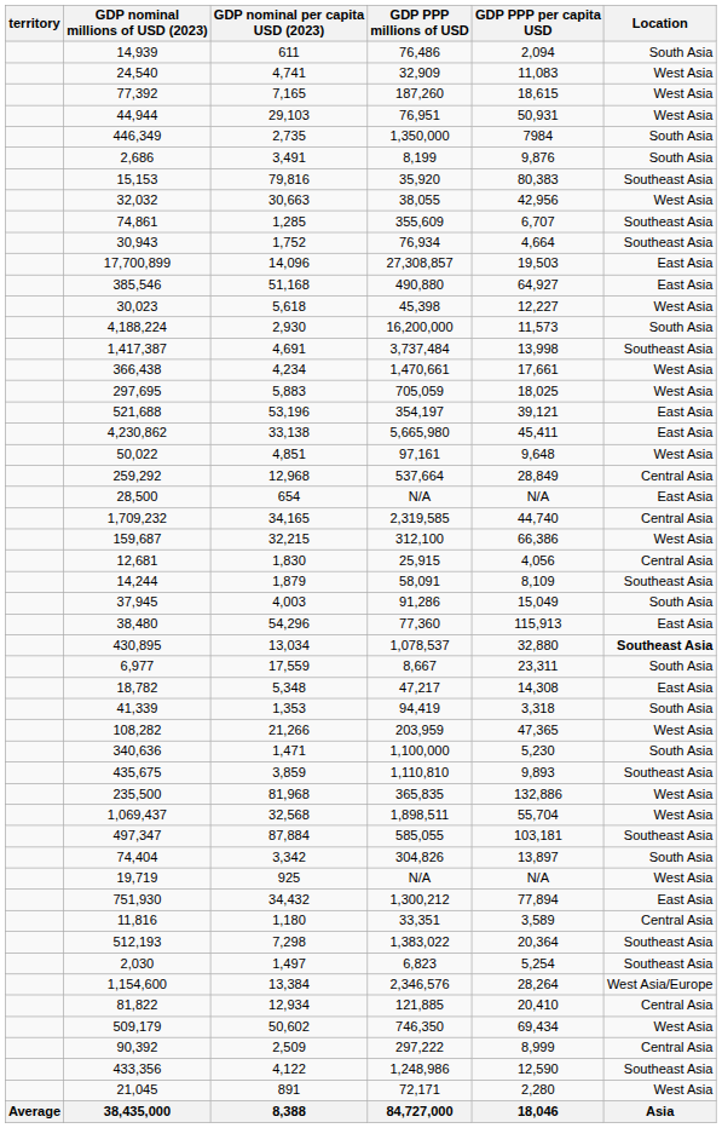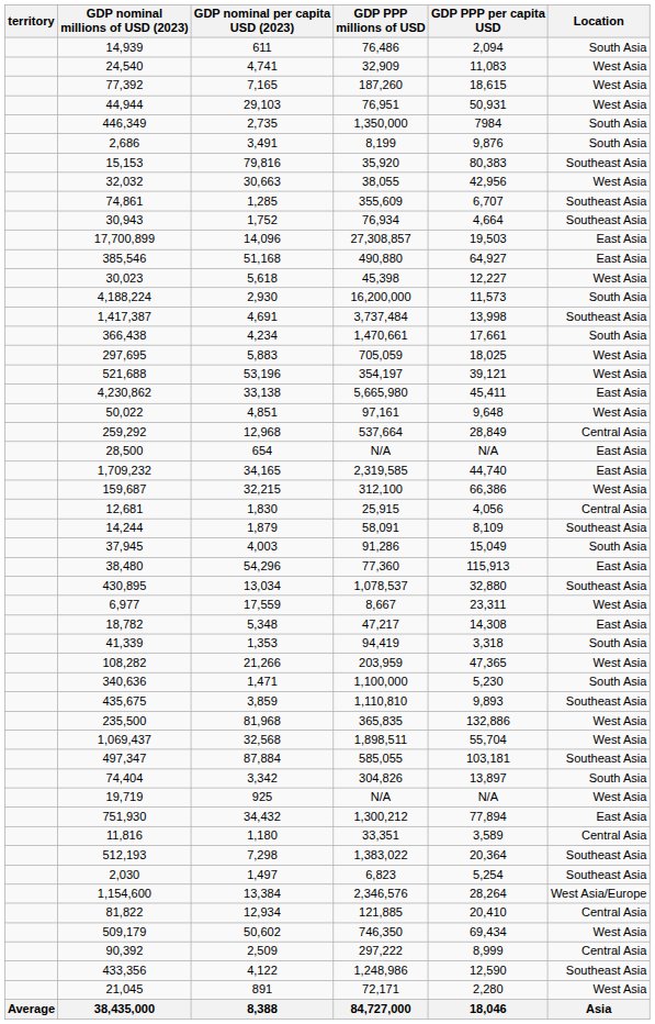 <table class="wikitable sortable sticky-header-multi static-row-numbers" style="text-align:right;">
 <tr style="background:#ececec;">
 <th Country or >territory<br></th>
 <th List of countries by GDP (nominal)>GDP nominal<br>millions of USD (2023)</th>
 <th List of countries by GDP (nominal) per capita>GDP nominal per capita<br>USD (2023)</th>
 <th List of countries by GDP (PPP)>GDP PPP<br>millions of USD</th>
 <th List of countries by GDP (PPP) per capita>GDP PPP per capita<br>USD</th>
 <th>Location</th>
 </tr>
 <tr>
 <td style="text-align:left;"></td>
 <td align="center">14,939</td>
 <td align="center">611</td>
 <td align="center">76,486</td>
 <td align="center">2,094</td>
 <td>South Asia</td>
 </tr>
 <tr>
 <td style="text-align:left;"></td>
 <td align="center">24,540</td>
 <td align="center">4,741</td>
 <td align="center">32,909</td>
 <td align="center">11,083</td>
 <td Western Asia>West Asia</td>
 </tr>
 <tr>
 <td style="text-align:left;"></td>
 <td align="center">77,392</td>
 <td align="center">7,165</td>
 <td align="center">187,260</td>
 <td align="center">18,615</td>
 <td Western Asia>West Asia</td>
 </tr>
 <tr>
 <td style="text-align:left;"></td>
 <td align="center">44,944</td>
 <td align="center">29,103</td>
 <td align="center">76,951</td>
 <td align="center">50,931</td>
 <td>West Asia</td>
 </tr>
 <tr>
 <td style="text-align:left;"></td>
 <td align="center">446,349</td>
 <td align="center">2,735</td>
 <td align="center">1,350,000</td>
 <td align="center">7984</td>
 <td>South Asia</td>
 </tr>
 <tr>
 <td style="text-align:left;"></td>
 <td align="center">2,686</td>
 <td align="center">3,491</td>
 <td align="center">8,199</td>
 <td align="center">9,876</td>
 <td>South Asia</td>
 </tr>
 <tr>
 <td style="text-align:left;"></td>
 <td align="center">15,153</td>
 <td align="center">79,816</td>
 <td align="center">35,920</td>
 <td align="center">80,383</td>
 <td>Southeast Asia</td>
 </tr>
 <tr>
 <td style="text-align:left;"></td>
 <td align="center">32,032</td>
 <td align="center">30,663</td>
 <td align="center">38,055</td>
 <td align="center">42,956</td>
 <td>West Asia</td>
 </tr>
 <tr>
 <td style="text-align:left;"></td>
 <td align="center">74,861</td>
 <td align="center">1,285</td>
 <td align="center">355,609</td>
 <td align="center">6,707</td>
 <td>Southeast Asia</td>
 </tr>
 <tr>
 <td style="text-align:left;"></td>
 <td align="center">30,943</td>
 <td align="center">1,752</td>
 <td align="center">76,934</td>
 <td align="center">4,664</td>
 <td>Southeast Asia</td>
 </tr>
 <tr>
 <td style="text-align:left;"></td>
 <td align="center">17,700,899</td>
 <td align="center">14,096</td>
 <td align="center">27,308,857</td>
 <td align="center">19,503</td>
 <td>East Asia</td>
 </tr>
 <tr>
 <td style="text-align:left;"></td>
 <td align="center">385,546</td>
 <td align="center">51,168</td>
 <td align="center">490,880</td>
 <td align="center">64,927</td>
 <td>East Asia</td>
 </tr>
 <tr>
 <td style="text-align:left;"></td>
 <td align="center">30,023</td>
 <td align="center">5,618</td>
 <td align="center">45,398</td>
 <td align="center">12,227</td>
 <td Western Asia>West Asia</td>
 </tr>
 <tr>
 <td style="text-align:left;"></td>
 <td align="center">4,188,224</td>
 <td align="center">2,930</td>
 <td align="center">16,200,000</td>
 <td align="center">11,573</td>
 <td>South Asia</td>
 </tr>
 <tr>
 <td style="text-align:left;"></td>
 <td align="center">1,417,387</td>
 <td align="center">4,691</td>
 <td align="center">3,737,484</td>
 <td align="center">13,998</td>
 <td>Southeast Asia</td>
 </tr>
 <tr>
 <td style="text-align:left;"></td>
 <td align="center">366,438</td>
 <td align="center">4,234</td>
 <td align="center">1,470,661</td>
 <td align="center">17,661</td>
-<td>West Asia</td>
+<td>South Asia</td>
 </tr>
 <tr>
 <td style="text-align:left;"></td>
 <td align="center">297,695</td>
 <td align="center">5,883</td>
 <td align="center">705,059</td>
 <td align="center">18,025</td>
 <td>West Asia</td>
 </tr>
 <tr>
 <td style="text-align:left;"></td>
 <td align="center">521,688</td>
 <td align="center">53,196</td>
 <td align="center">354,197</td>
 <td align="center">39,121</td>
-<td>East Asia</td>
+<td>West Asia</td>
 </tr>
 <tr>
 <td style="text-align:left;"></td>
 <td align="center">4,230,862</td>
 <td align="center">33,138</td>
 <td align="center">5,665,980</td>
 <td align="center">45,411</td>
 <td>East Asia</td>
 </tr>
 <tr>
 <td style="text-align:left;"></td>
 <td align="center">50,022</td>
 <td align="center">4,851</td>
 <td align="center">97,161</td>
 <td align="center">9,648</td>
 <td>West Asia</td>
 </tr>
 <tr>
 <td style="text-align:left;"></td>
 <td align="center">259,292</td>
 <td align="center">12,968</td>
 <td align="center">537,664</td>
 <td align="center">28,849</td>
 <td>Central Asia</td>
 </tr>
 <tr>
 <td style="text-align:left;"></td>
 <td align="center">28,500</td>
 <td align="center">654</td>
 <td align="center">N/A</td>
 <td align="center">N/A</td>
 <td>East Asia</td>
 </tr>
 <tr>
 <td style="text-align:left;"></td>
 <td align="center">1,709,232</td>
 <td align="center">34,165</td>
 <td align="center">2,319,585</td>
 <td align="center">44,740</td>
-<td>Central Asia</td>
+<td>East Asia</td>
 </tr>
 <tr>
 <td style="text-align:left;"></td>
 <td align="center">159,687</td>
 <td align="center">32,215</td>
 <td align="center">312,100</td>
 <td align="center">66,386</td>
 <td>West Asia</td>
 </tr>
 <tr>
 <td style="text-align:left;"></td>
 <td align="center">12,681</td>
 <td align="center">1,830</td>
 <td align="center">25,915</td>
 <td align="center">4,056</td>
 <td>Central Asia</td>
 </tr>
 <tr>
 <td style="text-align:left;"></td>
 <td align="center">14,244</td>
 <td align="center">1,879</td>
 <td align="center">58,091</td>
 <td align="center">8,109</td>
 <td>Southeast Asia</td>
 </tr>
 <tr>
 <td style="text-align:left;"></td>
 <td align="center">37,945</td>
 <td align="center">4,003</td>
 <td align="center">91,286</td>
 <td align="center">15,049</td>
 <td>South Asia</td>
 </tr>
 <tr>
 <td style="text-align:left;"></td>
 <td align="center">38,480</td>
 <td align="center">54,296</td>
 <td align="center">77,360</td>
 <td align="center">115,913</td>
 <td>East Asia</td>
 </tr>
 <tr>
 <td style="text-align:left;"></td>
 <td align="center">430,895</td>
 <td align="center">13,034</td>
 <td align="center">1,078,537</td>
 <td align="center">32,880</td>
-<td><strong>Southeast Asia</strong></td>
+<td>Southeast Asia</td>
 </tr>
 <tr>
 <td style="text-align:left;"></td>
 <td align="center">6,977</td>
 <td align="center">17,559</td>
 <td align="center">8,667</td>
 <td align="center">23,311</td>
-<td>South Asia</td>
+<td>West Asia</td>
 </tr>
 <tr>
 <td style="text-align:left;"></td>
 <td align="center">18,782</td>
 <td align="center">5,348</td>
 <td align="center">47,217</td>
 <td align="center">14,308</td>
 <td>East Asia</td>
 </tr>
 <tr>
 <td style="text-align:left;"></td>
 <td align="center">41,339</td>
 <td align="center">1,353</td>
 <td align="center">94,419</td>
 <td align="center">3,318</td>
 <td>South Asia</td>
 </tr>
 <tr>
 <td style="text-align:left;"></td>
 <td align="center">108,282</td>
 <td align="center">21,266</td>
 <td align="center">203,959</td>
 <td align="center">47,365</td>
 <td>West Asia</td>
 </tr>
 <tr>
 <td style="text-align:left;"></td>
 <td align="center">340,636</td>
 <td align="center">1,471</td>
 <td align="center">1,100,000</td>
 <td align="center">5,230</td>
 <td>South Asia</td>
 </tr>
 <tr>
 <td style="text-align:left;"></td>
 <td align="center">435,675</td>
 <td align="center">3,859</td>
 <td align="center">1,110,810</td>
 <td align="center">9,893</td>
 <td>Southeast Asia</td>
 </tr>
 <tr>
 <td style="text-align:left;"></td>
 <td align="center">235,500</td>
 <td align="center">81,968</td>
 <td align="center">365,835</td>
 <td align="center">132,886</td>
 <td>West Asia</td>
 </tr>
 <tr>
 <td style="text-align:left;"></td>
 <td align="center">1,069,437</td>
 <td align="center">32,568</td>
 <td align="center">1,898,511</td>
 <td align="center">55,704</td>
 <td>West Asia</td>
 </tr>
 <tr>
 <td style="text-align:left;"></td>
 <td align="center">497,347</td>
 <td align="center">87,884</td>
 <td align="center">585,055</td>
 <td align="center">103,181</td>
 <td>Southeast Asia</td>
 </tr>
 <tr>
 <td style="text-align:left;"></td>
 <td align="center">74,404</td>
 <td align="center">3,342</td>
 <td align="center">304,826</td>
 <td align="center">13,897</td>
 <td>South Asia</td>
 </tr>
 <tr>
 <td style="text-align:left;"></td>
 <td align="center">19,719</td>
 <td align="center">925</td>
 <td align="center">N/A</td>
 <td align="center">N/A</td>
 <td>West Asia</td>
 </tr>
 <tr>
 <td style="text-align:left;"></td>
 <td align="center">751,930</td>
 <td align="center">34,432</td>
 <td align="center">1,300,212</td>
 <td align="center">77,894</td>
 <td>East Asia</td>
 </tr>
 <tr>
 <td style="text-align:left;"></td>
 <td align="center">11,816</td>
 <td align="center">1,180</td>
 <td align="center">33,351</td>
 <td align="center">3,589</td>
 <td>Central Asia</td>
 </tr>
 <tr>
 <td style="text-align:left;"></td>
 <td align="center">512,193</td>
 <td align="center">7,298</td>
 <td align="center">1,383,022</td>
 <td align="center">20,364</td>
 <td>Southeast Asia</td>
 </tr>
 <tr>
 <td style="text-align:left;"></td>
 <td align="center">2,030</td>
 <td align="center">1,497</td>
 <td align="center">6,823</td>
 <td align="center">5,254</td>
 <td>Southeast Asia</td>
 </tr>
 <tr>
 <td style="text-align:left;"></td>
 <td align="center">1,154,600</td>
 <td align="center">13,384</td>
 <td align="center">2,346,576</td>
 <td align="center">28,264</td>
 <td Western Asia>West Asia/Europe</td>
 </tr>
 <tr>
 <td style="text-align:left;"></td>
 <td align="center">81,822</td>
 <td align="center">12,934</td>
 <td align="center">121,885</td>
 <td align="center">20,410</td>
 <td>Central Asia</td>
 </tr>
 <tr>
 <td style="text-align:left;"></td>
 <td align="center">509,179</td>
 <td align="center">50,602</td>
 <td align="center">746,350</td>
 <td align="center">69,434</td>
 <td>West Asia</td>
 </tr>
 <tr>
 <td style="text-align:left;"></td>
 <td align="center">90,392</td>
 <td align="center">2,509</td>
 <td align="center">297,222</td>
 <td align="center">8,999</td>
 <td>Central Asia</td>
 </tr>
 <tr>
 <td style="text-align:left;"></td>
 <td align="center">433,356</td>
 <td align="center">4,122</td>
 <td align="center">1,248,986</td>
 <td align="center">12,590</td>
 <td>Southeast Asia</td>
 </tr>
 <tr>
 <td style="text-align:left;"></td>
 <td align="center">21,045</td>
 <td align="center">891</td>
 <td align="center">72,171</td>
 <td align="center">2,280</td>
 <td>West Asia</td>
 </tr>
 <tr>
 <th style="text-align:left;"><strong>Average</strong></th>
 <th align="center">38,435,000</th>
 <th align="center">8,388</th>
 <th align="center">84,727,000</th>
 <th align="center">18,046</th>
 <th>Asia</th>
 </tr>
 </table>
